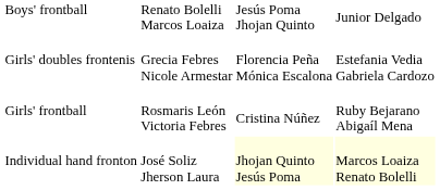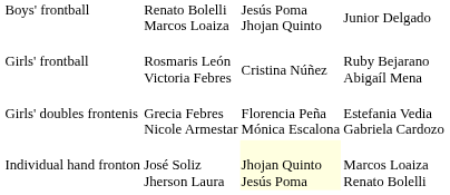 <table>
 <tr>
 <td>Boys' frontball</td>
 <td><br>Renato Bolelli<br>Marcos Loaiza</td>
 <td><br>Jesús Poma<br>Jhojan Quinto</td>
 <td><br>Junior Delgado</td>
 </tr>
 <tr>
+<td>Girls' frontball</td>
+<td><br>Rosmaris León<br>Victoria Febres</td>
+<td><br>Cristina Núñez</td>
+<td><br>Ruby Bejarano<br>Abigaíl Mena</td>
+</tr>
+<tr>
 <td>Girls' doubles frontenis</td>
 <td><br>Grecia Febres<br>Nicole Armestar</td>
 <td><br>Florencia Peña<br>Mónica Escalona</td>
 <td><br>Estefania Vedia<br>Gabriela Cardozo</td>
 </tr>
 <tr>
-<td>Girls' frontball</td>
-<td><br>Rosmaris León<br>Victoria Febres</td>
-<td><br>Cristina Núñez</td>
-<td><br>Ruby Bejarano<br>Abigaíl Mena</td>
-</tr>
-<tr>
 <td>Individual hand fronton</td>
 <td><br>José Soliz<br>Jherson Laura</td>
 <td style="background: lightyellow;"><br>Jhojan Quinto<br>Jesús Poma</td>
-<td style="background: lightyellow;"><br>Marcos Loaiza<br>Renato Bolelli</td>
+<td><br>Marcos Loaiza<br>Renato Bolelli</td>
 </tr>
 </table>
